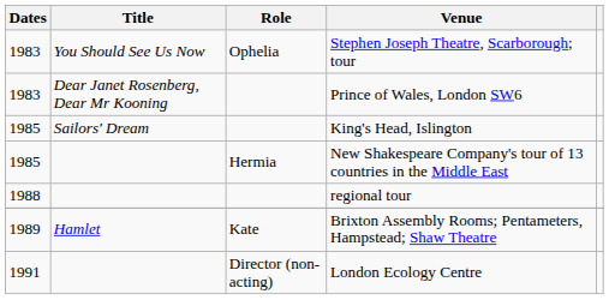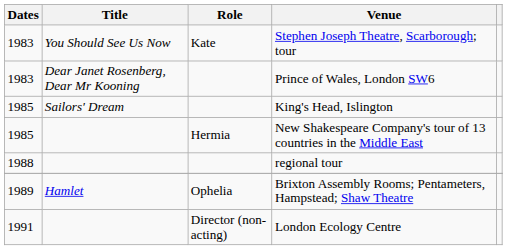 <table class="wikitable sortable">
 <tr>
 <th>Dates</th>
 <th>Title</th>
 <th>Role</th>
 <th>Venue</th>
 <th></th>
 </tr>
 <tr>
 <td>1983</td>
 <td><em>You Should See Us Now</em></td>
-<td>Ophelia</td>
+<td>Kate</td>
 <td><a href='#'>Stephen Joseph Theatre</a>, <a href='#'>Scarborough</a>; tour</td>
 <td align="center"></td>
 </tr>
 <tr>
 <td>1983</td>
 <td><em>Dear Janet Rosenberg, Dear Mr Kooning</em></td>
 <td></td>
 <td>Prince of Wales, London <a href='#'>SW</a>6</td>
 <td align="center"></td>
 </tr>
 <tr>
 <td>1985</td>
 <td><em>Sailors' Dream</em></td>
 <td></td>
 <td>King's Head, Islington</td>
 <td align="center"></td>
 </tr>
 <tr>
 <td>1985</td>
 <td></td>
 <td>Hermia</td>
 <td>New Shakespeare Company's tour of 13 countries in the <a href='#'>Middle East</a></td>
 <td align="center"></td>
 </tr>
 <tr>
 <td>1988</td>
 <td></td>
 <td></td>
 <td>regional tour</td>
 <td align="center"></td>
 </tr>
 <tr>
 </tr>
 <tr>
 <td>1989</td>
 <td><em><a href='#'>Hamlet</a></em></td>
-<td>Kate</td>
+<td>Ophelia</td>
 <td>Brixton Assembly Rooms; Pentameters, Hampstead; <a href='#'>Shaw Theatre</a></td>
 <td align="center"></td>
 </tr>
 <tr>
 <td>1991</td>
 <td></td>
 <td>Director (non-acting)</td>
 <td>London Ecology Centre</td>
 <td align="center"></td>
 </tr>
 </table>
